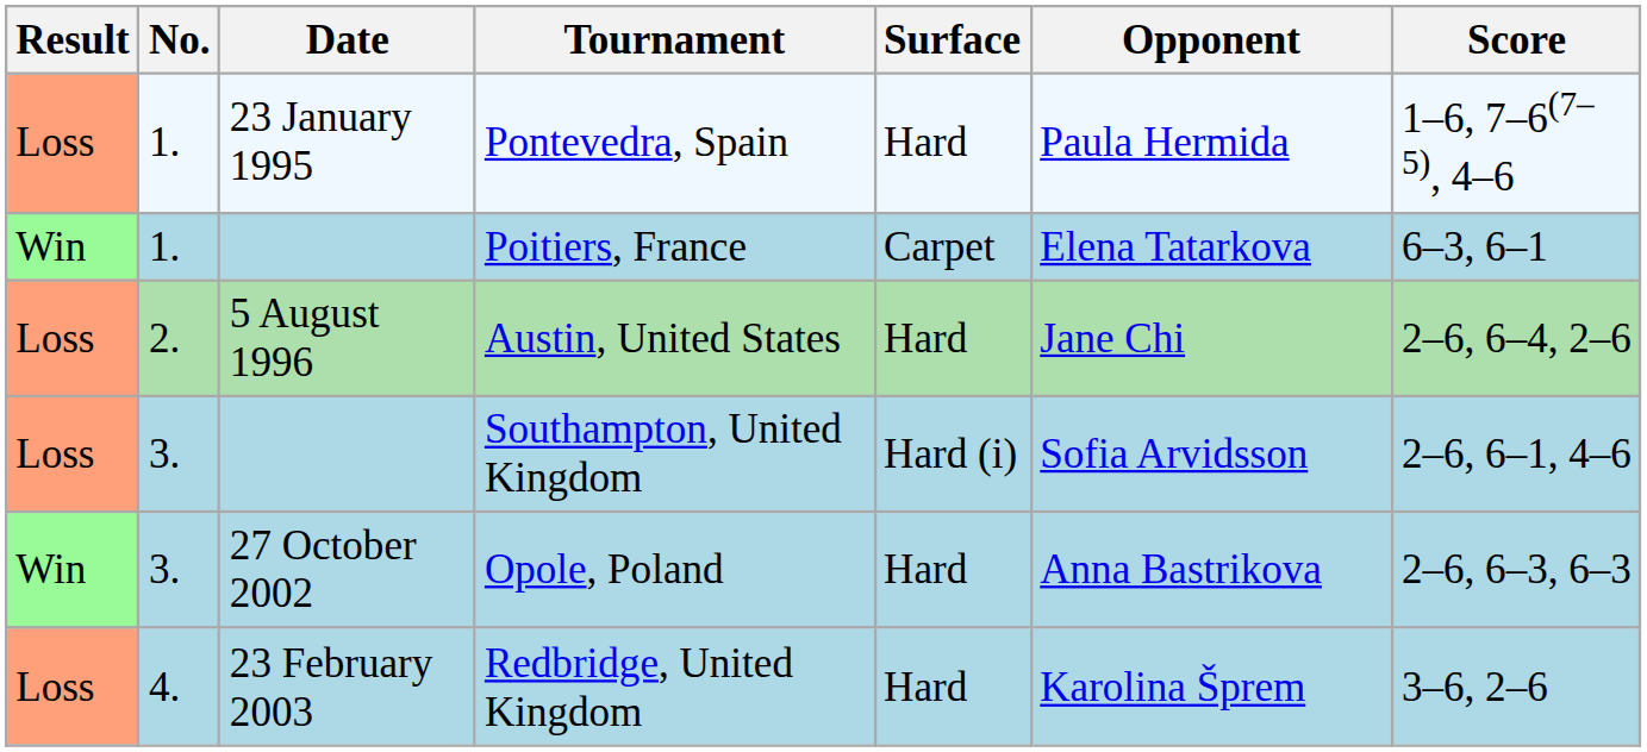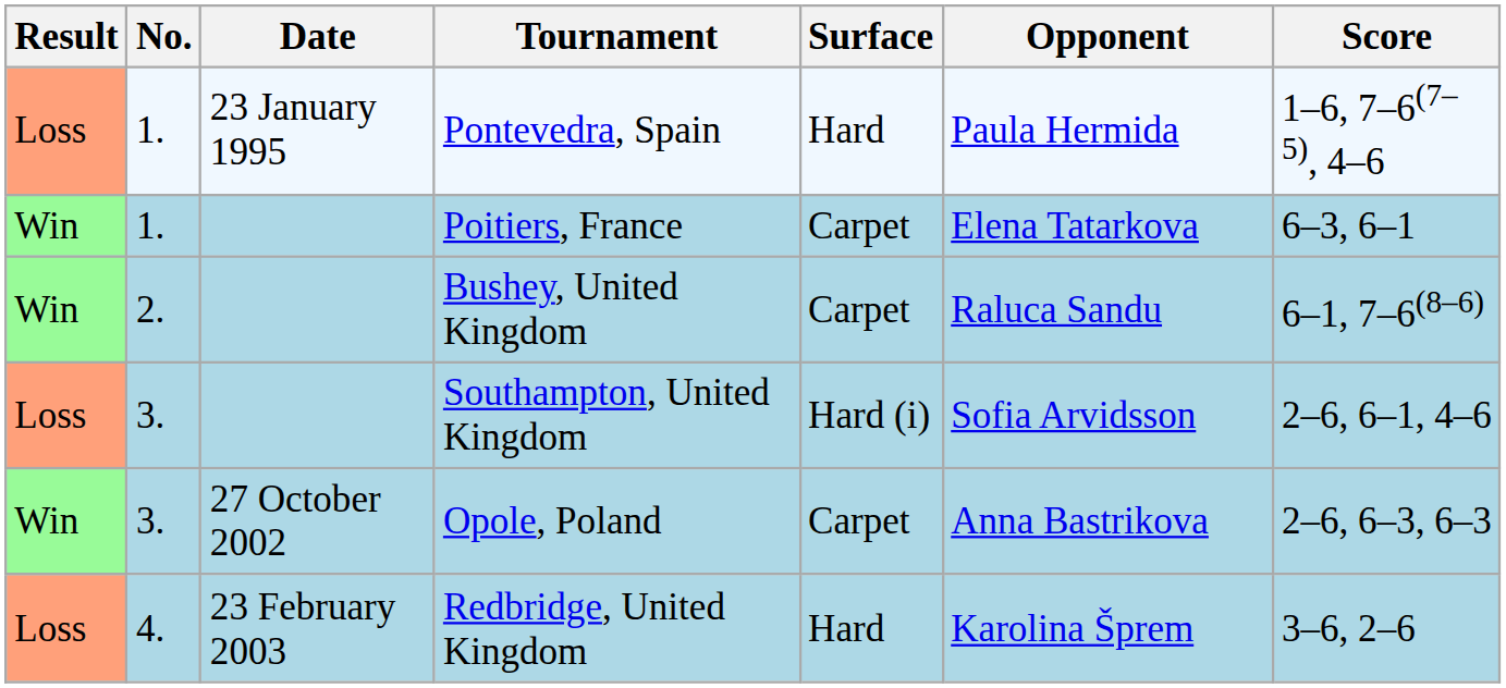 <table class="sortable wikitable" style=font-size:97%>
 <tr>
 <th>Result</th>
 <th>No.</th>
 <th style="width:110px">Date</th>
 <th style="width:180px">Tournament</th>
 <th>Surface</th>
 <th style="width:170px">Opponent</th>
 <th style="width:120px" class="unsortable">Score</th>
 </tr>
 <tr bgcolor=f0f8ff>
 <td style="background:#ffa07a;">Loss</td>
 <td>1.</td>
 <td>23 January 1995</td>
 <td><a href='#'>Pontevedra</a>, Spain</td>
 <td>Hard</td>
 <td> <a href='#'>Paula Hermida</a></td>
 <td>1–6, 7–6<sup>(7–5)</sup>, 4–6</td>
 </tr>
 <tr style="background:lightblue;">
 <td style="background:#98fb98;">Win</td>
 <td>1.</td>
 <td></td>
 <td><a href='#'>Poitiers</a>, France</td>
 <td>Carpet</td>
 <td> <a href='#'>Elena Tatarkova</a></td>
 <td>6–3, 6–1</td>
 </tr>
-<tr bgcolor="#ADDFAD">
-<td style="background:#ffa07a;">Loss</td>
+<tr style="background:lightblue;">
+<td style="background:#98fb98;">Win</td>
 <td>2.</td>
-<td>5 August 1996</td>
-<td><a href='#'>Austin</a>, United States</td>
-<td>Hard</td>
-<td> <a href='#'>Jane Chi</a></td>
-<td>2–6, 6–4, 2–6</td>
+<td></td>
+<td><a href='#'>Bushey</a>, United Kingdom</td>
+<td>Carpet</td>
+<td> <a href='#'>Raluca Sandu</a></td>
+<td>6–1, 7–6<sup>(8–6)</sup></td>
 </tr>
 <tr bgcolor="lightblue">
 <td style="background:#ffa07a;">Loss</td>
 <td>3.</td>
 <td></td>
 <td><a href='#'>Southampton</a>, United Kingdom</td>
 <td>Hard (i)</td>
 <td> <a href='#'>Sofia Arvidsson</a></td>
 <td>2–6, 6–1, 4–6</td>
 </tr>
 <tr style="background:lightblue;">
 <td style="background:#98fb98;">Win</td>
 <td>3.</td>
 <td>27 October 2002</td>
 <td><a href='#'>Opole</a>, Poland</td>
-<td>Hard</td>
+<td>Carpet</td>
 <td> <a href='#'>Anna Bastrikova</a></td>
 <td>2–6, 6–3, 6–3</td>
 </tr>
 <tr bgcolor=lightblue>
 <td style="background:#ffa07a;">Loss</td>
 <td>4.</td>
 <td>23 February 2003</td>
 <td><a href='#'>Redbridge</a>, United Kingdom</td>
 <td>Hard</td>
 <td> <a href='#'>Karolina Šprem</a></td>
 <td>3–6, 2–6</td>
 </tr>
 </table>
